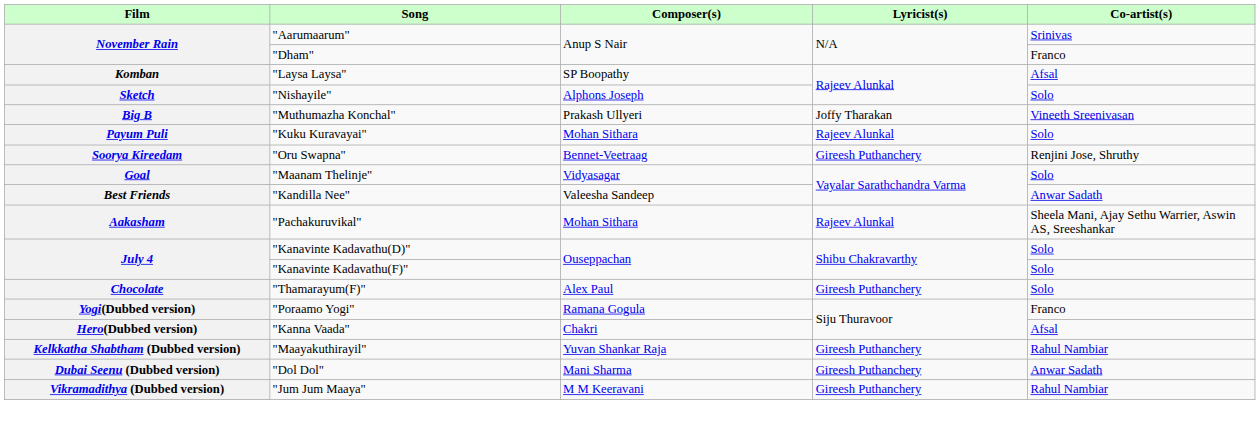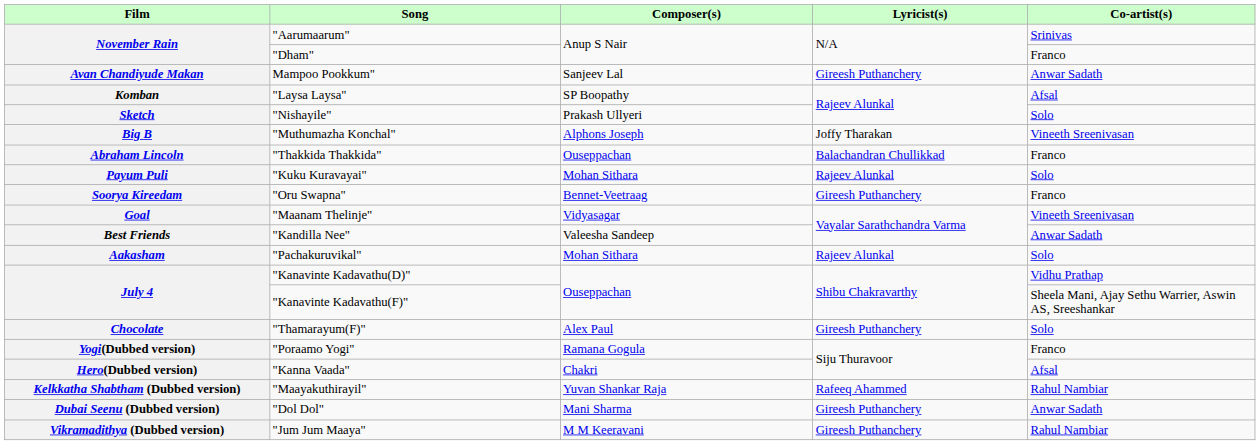 <table class="wikitable plainrowheaders" width="100%" textcolor:#000;">
 <tr style="background:#cfc; text-align:center;">
 <td scope="col" width=21%><strong>Film</strong></td>
 <td scope="col" width=23%><strong>Song</strong></td>
 <td scope="col" width=20%><strong>Composer(s)</strong></td>
 <td scope="col" width=17%><strong>Lyricist(s)</strong></td>
 <td scope="col" width=18%><strong>Co-artist(s)</strong></td>
 </tr>
 <tr>
 <th scope="row" rowspan="2"><em><a href='#'>November Rain</a></em></th>
 <td>"Aarumaarum"</td>
 <td rowspan="2">Anup S Nair</td>
 <td rowspan="2">N/A</td>
 <td><a href='#'>Srinivas</a></td>
 </tr>
 <tr>
 <td>"Dham"</td>
 <td>Franco</td>
 </tr>
 <tr>
+<th scope="row"><em><a href='#'>Avan Chandiyude Makan</a></em></th>
+<td>Mampoo Pookkum"</td>
+<td>Sanjeev Lal</td>
+<td><a href='#'>Gireesh Puthanchery</a></td>
+<td><a href='#'>Anwar Sadath</a></td>
+</tr>
+<tr>
 <th scope="row"><em>Komban</em></th>
 <td>"Laysa Laysa"</td>
 <td>SP Boopathy</td>
 <td rowspan="2"><a href='#'>Rajeev Alunkal</a></td>
 <td><a href='#'>Afsal</a></td>
 </tr>
 <tr>
 <th scope="row"><em><a href='#'>Sketch</a></em></th>
 <td>"Nishayile"</td>
-<td><a href='#'>Alphons Joseph</a></td>
+<td>Prakash Ullyeri</td>
 <td><a href='#'>Solo</a></td>
 </tr>
 <tr>
 <th scope="row"><em><a href='#'>Big B</a></em></th>
 <td>"Muthumazha Konchal"</td>
-<td>Prakash Ullyeri</td>
+<td><a href='#'>Alphons Joseph</a></td>
 <td>Joffy Tharakan</td>
 <td><a href='#'>Vineeth Sreenivasan</a></td>
+</tr>
+<tr>
+<th scope="row"><em><a href='#'>Abraham Lincoln</a></em></th>
+<td>"Thakkida Thakkida"</td>
+<td><a href='#'>Ouseppachan</a></td>
+<td><a href='#'>Balachandran Chullikkad</a></td>
+<td>Franco</td>
 </tr>
 <tr>
 <th scope="row"><em><a href='#'>Payum Puli</a></em></th>
 <td>"Kuku Kuravayai"</td>
 <td><a href='#'>Mohan Sithara</a></td>
 <td><a href='#'>Rajeev Alunkal</a></td>
 <td><a href='#'>Solo</a></td>
 </tr>
 <tr>
 <th scope="row"><em><a href='#'>Soorya Kireedam </a></em></th>
 <td>"Oru Swapna"</td>
 <td><a href='#'>Bennet-Veetraag</a></td>
 <td><a href='#'>Gireesh Puthanchery</a></td>
-<td>Renjini Jose, Shruthy</td>
+<td>Franco</td>
 </tr>
 <tr>
 <th scope="row"><em><a href='#'>Goal</a></em></th>
 <td>"Maanam Thelinje"</td>
 <td><a href='#'>Vidyasagar</a></td>
 <td rowspan="2"><a href='#'>Vayalar Sarathchandra Varma</a></td>
-<td><a href='#'>Solo</a></td>
+<td><a href='#'>Vineeth Sreenivasan</a></td>
 </tr>
 <tr>
 <th scope="row"><em>Best Friends</em></th>
 <td>"Kandilla Nee"</td>
 <td>Valeesha Sandeep</td>
 <td><a href='#'>Anwar Sadath</a></td>
 </tr>
 <tr>
 <th scope="row"><em><a href='#'>Aakasham </a></em></th>
 <td>"Pachakuruvikal"</td>
 <td><a href='#'>Mohan Sithara</a></td>
 <td><a href='#'>Rajeev Alunkal</a></td>
-<td>Sheela Mani, Ajay Sethu Warrier, Aswin AS, Sreeshankar</td>
+<td><a href='#'>Solo</a></td>
 </tr>
 <tr>
 <th scope="row" rowspan="2"><em><a href='#'>July 4</a></em></th>
 <td>"Kanavinte Kadavathu(D)"</td>
 <td rowspan="2"><a href='#'>Ouseppachan</a></td>
 <td rowspan="2"><a href='#'>Shibu Chakravarthy</a></td>
-<td><a href='#'>Solo</a></td>
+<td><a href='#'>Vidhu Prathap</a></td>
 </tr>
 <tr>
 <td>"Kanavinte Kadavathu(F)"</td>
-<td><a href='#'>Solo</a></td>
+<td>Sheela Mani, Ajay Sethu Warrier, Aswin AS, Sreeshankar</td>
 </tr>
 <tr>
 <th scope="row"><em><a href='#'>Chocolate</a></em></th>
 <td>"Thamarayum(F)"</td>
 <td><a href='#'>Alex Paul</a></td>
 <td><a href='#'>Gireesh Puthanchery</a></td>
 <td><a href='#'>Solo</a></td>
 </tr>
 <tr>
 <th scope="row"><em><a href='#'>Yogi</a></em>(Dubbed version)</th>
 <td>"Poraamo Yogi"</td>
 <td><a href='#'>Ramana Gogula</a></td>
 <td rowspan="2">Siju Thuravoor</td>
 <td>Franco</td>
 </tr>
 <tr>
 <th scope="row"><em><a href='#'>Hero</a></em>(Dubbed version)</th>
 <td>"Kanna Vaada"</td>
 <td><a href='#'>Chakri</a></td>
 <td><a href='#'>Afsal</a></td>
 </tr>
 <tr>
 <th scope="row"><em><a href='#'>Kelkkatha Shabtham</a></em> (Dubbed version)</th>
 <td>"Maayakuthirayil"</td>
 <td><a href='#'>Yuvan Shankar Raja</a></td>
-<td><a href='#'>Gireesh Puthanchery</a></td>
+<td><a href='#'>Rafeeq Ahammed</a></td>
 <td><a href='#'>Rahul Nambiar</a></td>
 </tr>
 <tr>
 <th scope="row"><em><a href='#'>Dubai Seenu</a></em> (Dubbed version)</th>
 <td>"Dol Dol"</td>
 <td><a href='#'>Mani Sharma</a></td>
 <td><a href='#'>Gireesh Puthanchery</a></td>
 <td><a href='#'>Anwar Sadath</a></td>
 </tr>
 <tr>
 <th scope="row"><em><a href='#'>Vikramadithya</a></em> (Dubbed version)</th>
 <td>"Jum Jum Maaya"</td>
 <td><a href='#'>M M Keeravani</a></td>
 <td><a href='#'>Gireesh Puthanchery</a></td>
 <td><a href='#'>Rahul Nambiar</a></td>
 </tr>
 </table>
